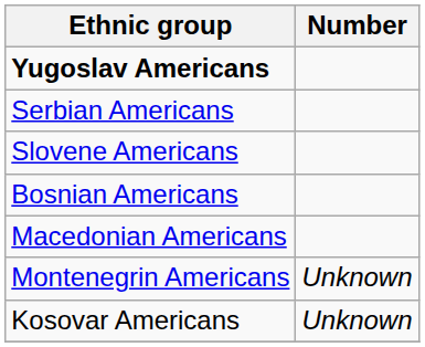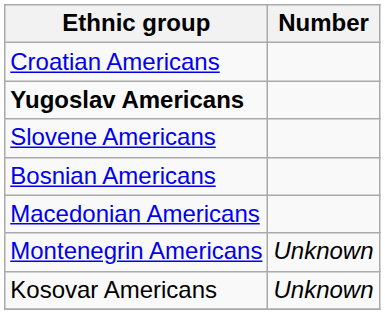 <table class="wikitable sortable">
 <tr>
 <th>Ethnic group</th>
 <th>Number</th>
 </tr>
 <tr>
-<td> <strong>Yugoslav Americans</strong></td>
+<td> <a href='#'>Croatian Americans</a></td>
 <td></td>
 </tr>
 <tr>
-<td> <a href='#'>Serbian Americans</a></td>
+<td> <strong>Yugoslav Americans</strong></td>
 <td></td>
 </tr>
 <tr>
 <td> <a href='#'>Slovene Americans</a></td>
 <td></td>
 </tr>
 <tr>
 <td> <a href='#'>Bosnian Americans</a></td>
 <td></td>
 </tr>
 <tr>
 <td> <a href='#'>Macedonian Americans</a></td>
 <td></td>
 </tr>
 <tr>
 <td> <a href='#'>Montenegrin Americans</a></td>
 <td><em>Unknown</em></td>
 </tr>
 <tr>
 <td> Kosovar Americans</td>
 <td><em>Unknown</em></td>
 </tr>
 <tr>
 </tr>
 </table>
